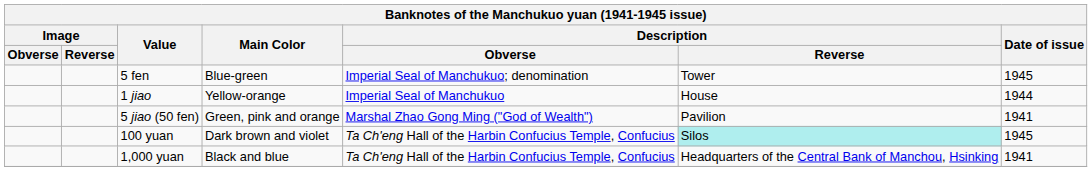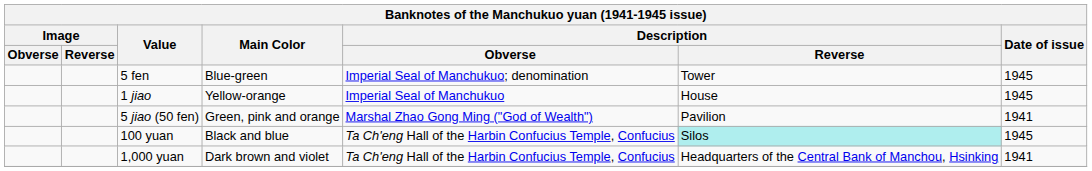 <table class="wikitable" style="font-size: 90%">
 <tr>
 <th colspan=7>Banknotes of the Manchukuo yuan (1941-1945 issue)</th>
 </tr>
 <tr>
 <th colspan=2>Image</th>
 <th rowspan=2>Value</th>
 <th rowspan=2>Main Color</th>
 <th colspan=2>Description</th>
 <th rowspan=2>Date of issue</th>
 </tr>
 <tr>
 <th>Obverse</th>
 <th>Reverse</th>
 <th>Obverse</th>
 <th>Reverse</th>
 </tr>
 <tr>
 <td></td>
 <td></td>
 <td>5 fen</td>
 <td>Blue-green</td>
 <td><a href='#'>Imperial Seal of Manchukuo</a>; denomination</td>
 <td>Tower</td>
 <td>1945</td>
 </tr>
 <tr>
 <td></td>
 <td></td>
 <td>1 <em>jiao</em></td>
 <td>Yellow-orange</td>
 <td><a href='#'>Imperial Seal of Manchukuo</a></td>
 <td>House</td>
-<td>1944</td>
+<td>1945</td>
 </tr>
 <tr>
 <td></td>
 <td></td>
 <td>5 <em>jiao</em> (50 fen)</td>
 <td>Green, pink and orange</td>
 <td><a href='#'>Marshal Zhao Gong Ming ("God of Wealth")</a></td>
 <td>Pavilion</td>
 <td>1941</td>
 </tr>
 <tr>
 <td></td>
 <td></td>
 <td>100 yuan</td>
-<td>Dark brown and violet</td>
+<td>Black and blue</td>
 <td><em>Ta Ch'eng</em> Hall of the <a href='#'>Harbin Confucius Temple</a>, <a href='#'>Confucius</a></td>
 <td style="background: paleturquoise;">Silos</td>
 <td>1945</td>
 </tr>
 <tr>
 <td></td>
 <td></td>
 <td>1,000 yuan</td>
-<td>Black and blue</td>
+<td>Dark brown and violet</td>
 <td><em>Ta Ch'eng</em> Hall of the <a href='#'>Harbin Confucius Temple</a>, <a href='#'>Confucius</a></td>
 <td>Headquarters of the <a href='#'>Central Bank of Manchou</a>, <a href='#'>Hsinking</a></td>
 <td>1941</td>
 </tr>
 <tr>
 </tr>
 </table>
